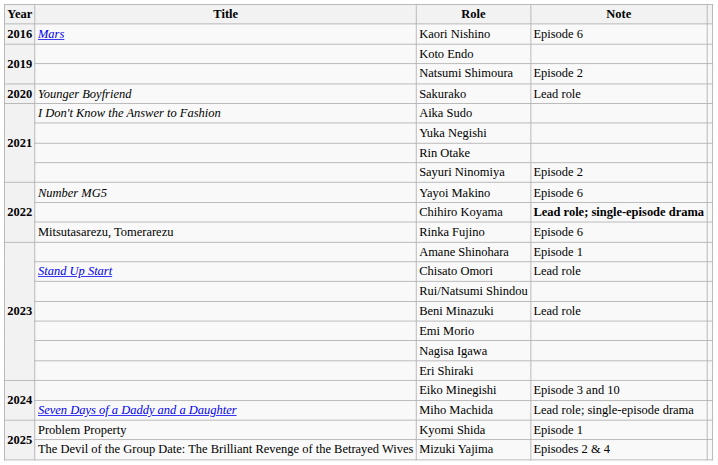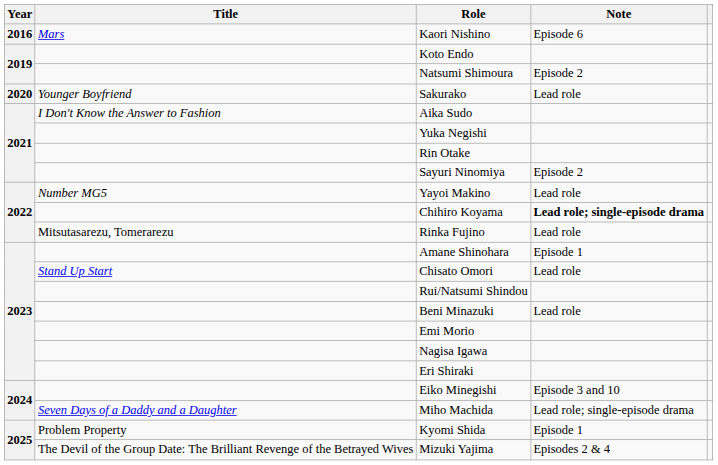 <table class="wikitable plainrowheaders sortable">
 <tr>
 <th scope="col">Year</th>
 <th scope="col">Title</th>
 <th scope="col">Role</th>
 <th scope="col">Note</th>
 <th scope="col" class="unsortable"></th>
 </tr>
 <tr>
 <th scope="row">2016</th>
 <td><em><a href='#'>Mars</a></em></td>
 <td>Kaori Nishino</td>
 <td>Episode 6</td>
 <td></td>
 </tr>
 <tr>
 <th rowspan="2" scope="row">2019</th>
 <td><em></em></td>
 <td>Koto Endo</td>
 <td></td>
 <td></td>
 </tr>
 <tr>
 <td><em></em></td>
 <td>Natsumi Shimoura</td>
 <td>Episode 2</td>
 <td></td>
 </tr>
 <tr>
 <th scope="row">2020</th>
 <td><em>Younger Boyfriend</em></td>
 <td>Sakurako</td>
 <td>Lead role</td>
 <td></td>
 </tr>
 <tr>
 <th rowspan="4" scope="row">2021</th>
 <td><em>I Don't Know the Answer to Fashion</em></td>
 <td>Aika Sudo</td>
 <td></td>
 <td></td>
 </tr>
 <tr>
 <td><em></em></td>
 <td>Yuka Negishi</td>
 <td></td>
 <td></td>
 </tr>
 <tr>
 <td><em></em></td>
 <td>Rin Otake</td>
 <td></td>
 <td></td>
 </tr>
 <tr>
 <td><em></em></td>
 <td>Sayuri Ninomiya</td>
 <td>Episode 2</td>
 <td></td>
 </tr>
 <tr>
 <th rowspan="3" scope="row">2022</th>
 <td><em>Number MG5</em></td>
 <td>Yayoi Makino</td>
-<td>Episode 6</td>
+<td>Lead role</td>
 <td></td>
 </tr>
 <tr>
 <td><em></em></td>
 <td>Chihiro Koyama</td>
 <td><strong>Lead role; single-episode drama</strong></td>
 <td></td>
 </tr>
 <tr>
 <td></em>Mitsutasarezu, Tomerarezu<em></td>
 <td>Rinka Fujino</td>
-<td>Episode 6</td>
+<td>Lead role</td>
 <td></td>
 </tr>
 <tr>
 <th rowspan="7" scope="row">2023</th>
 <td><em></em></td>
 <td>Amane Shinohara</td>
 <td>Episode 1</td>
 <td></td>
 </tr>
 <tr>
 <td><em><a href='#'>Stand Up Start</a></em></td>
 <td>Chisato Omori</td>
 <td>Lead role</td>
 <td></td>
 </tr>
 <tr>
 <td><em></em></td>
 <td>Rui/Natsumi Shindou</td>
 <td></td>
 <td></td>
 </tr>
 <tr>
 <td><em></td>
 <td>Beni Minazuki</td>
 <td>Lead role</td>
 <td></td>
 </tr>
 <tr>
 <td></em><em></td>
 <td>Emi Morio</td>
 <td></td>
 <td></td>
 </tr>
 <tr>
 <td></em><em></td>
 <td>Nagisa Igawa</td>
 <td></td>
 <td></td>
 </tr>
 <tr>
 <td></em><em></td>
 <td>Eri Shiraki</td>
 <td></td>
 <td></td>
 </tr>
 <tr>
 <th rowspan="2" scope="row">2024</th>
 <td></em><em></td>
 <td>Eiko Minegishi</td>
 <td>Episode 3 and 10</td>
 <td></td>
 </tr>
 <tr>
 <td><em><a href='#'>Seven Days of a Daddy and a Daughter</a></em></td>
 <td>Miho Machida</td>
 <td>Lead role; single-episode drama</td>
 <td></td>
 </tr>
 <tr>
 <th rowspan="2" scope="row">2025</th>
 <td></em>Problem Property<em></td>
 <td>Kyomi Shida</td>
 <td>Episode 1</td>
 <td></td>
 </tr>
 <tr>
 <td></em>The Devil of the Group Date: The Brilliant Revenge of the Betrayed Wives<em></td>
 <td>Mizuki Yajima</td>
 <td>Episodes 2 & 4</td>
 <td></td>
 </tr>
 </table>
